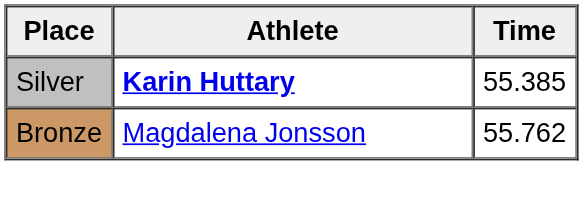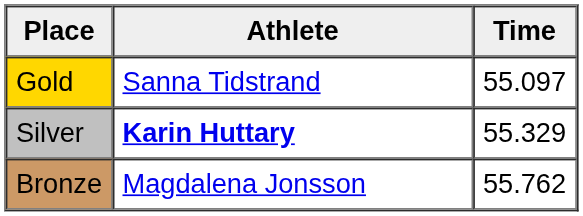 <table border=1 cellpadding=5 cellspacing=0>
 <tr>
 <th style="background:#efefef;" width="20">Place</th>
 <th style="background:#efefef;" width="200">Athlete</th>
 <th style="background:#efefef;" width="20">Time</th>
 </tr>
 <tr align=left>
+<td style="background:gold;">Gold</td>
+<td><a href='#'>Sanna Tidstrand</a></td>
+<td>55.097</td>
+</tr>
+<tr align=left>
 <td style="background:silver;">Silver</td>
 <td><strong><a href='#'>Karin Huttary</a></strong></td>
-<td>55.385</td>
+<td>55.329</td>
 </tr>
 <tr align=left>
 <td style="background:#CC9966;">Bronze</td>
 <td><a href='#'>Magdalena Jonsson</a></td>
 <td>55.762</td>
 </tr>
 </table>
